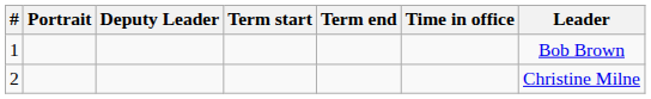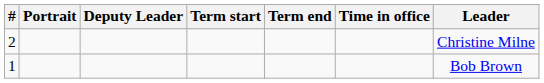 <table class="wikitable sortable">
 <tr>
 <th>#</th>
 <th>Portrait</th>
 <th>Deputy Leader</th>
 <th>Term start</th>
 <th>Term end</th>
 <th>Time in office</th>
 <th>Leader</th>
 </tr>
 <tr align=center>
+<td>2</td>
+<td></td>
+<td></td>
+<td></td>
+<td></td>
+<td></td>
+<td><a href='#'>Christine Milne</a></td>
+</tr>
+<tr align=center>
 <td>1</td>
 <td></td>
 <td></td>
 <td></td>
 <td></td>
 <td></td>
 <td><a href='#'>Bob Brown</a></td>
 </tr>
-<tr align=center>
-<td>2</td>
-<td></td>
-<td></td>
-<td></td>
-<td></td>
-<td></td>
-<td><a href='#'>Christine Milne</a></td>
-</tr>
 </table>
